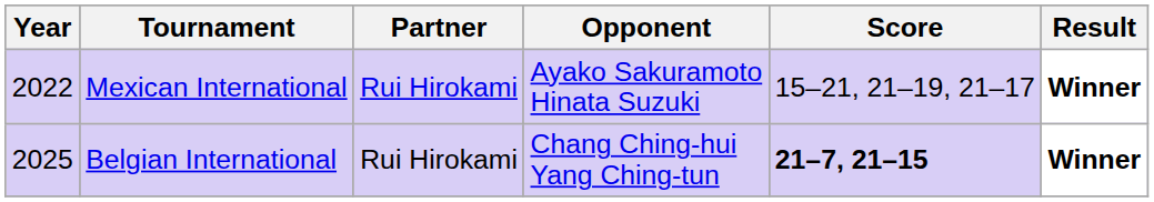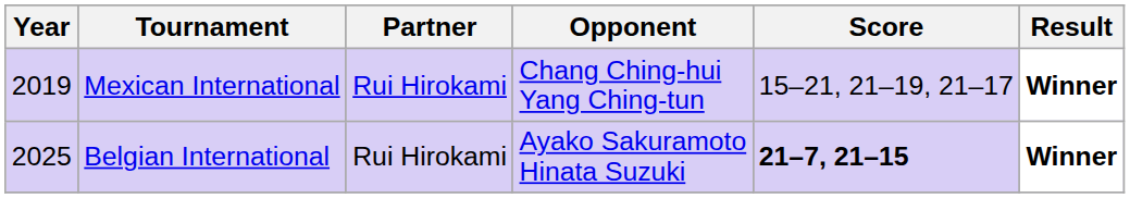 <table class="sortable wikitable" style="font-size: 90%;">
 <tr>
 <th>Year</th>
 <th>Tournament</th>
 <th>Partner</th>
 <th>Opponent</th>
 <th>Score</th>
 <th>Result</th>
 </tr>
 <tr style="background:#D8CEF6">
-<td align="center">2022</td>
+<td align="center">2019</td>
 <td align="left"><a href='#'>Mexican International</a></td>
 <td align="left"> <a href='#'>Rui Hirokami</a></td>
-<td align="left"> <a href='#'>Ayako Sakuramoto</a><br> <a href='#'>Hinata Suzuki</a></td>
+<td align="left"> <a href='#'>Chang Ching-hui</a><br> <a href='#'>Yang Ching-tun</a></td>
 <td align="left">15–21, 21–19, 21–17</td>
 <td style="text-align:left; background:white"> <strong>Winner</strong></td>
 </tr>
 <tr style="background:#D8CEF6">
 <td align="center">2025</td>
 <td align="left"><a href='#'>Belgian International</a></td>
 <td align="left"> Rui Hirokami</td>
-<td align="left"> <a href='#'>Chang Ching-hui</a><br> <a href='#'>Yang Ching-tun</a></td>
+<td align="left"> <a href='#'>Ayako Sakuramoto</a><br> <a href='#'>Hinata Suzuki</a></td>
 <td align="left"><strong>21–7, 21–15</strong></td>
 <td style="text-align:left; background:white"> <strong>Winner</strong></td>
 </tr>
 </table>
